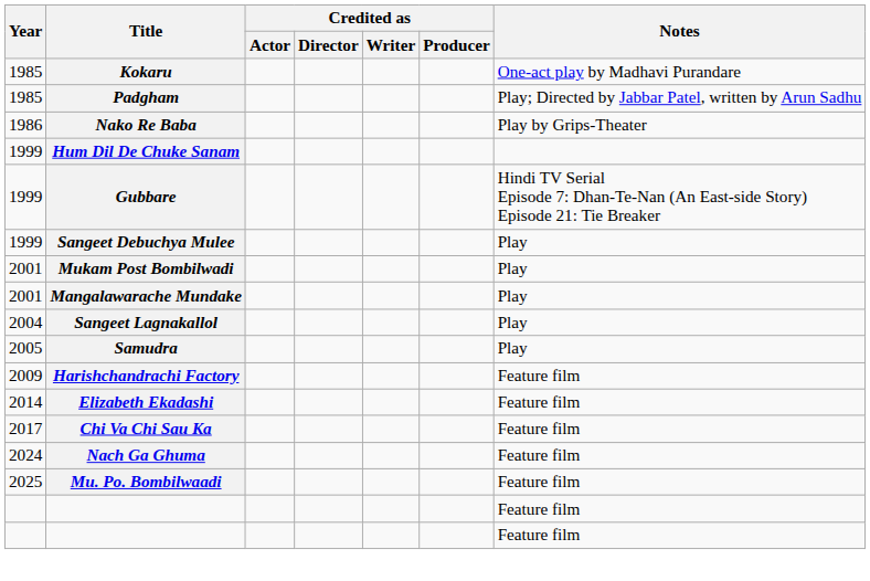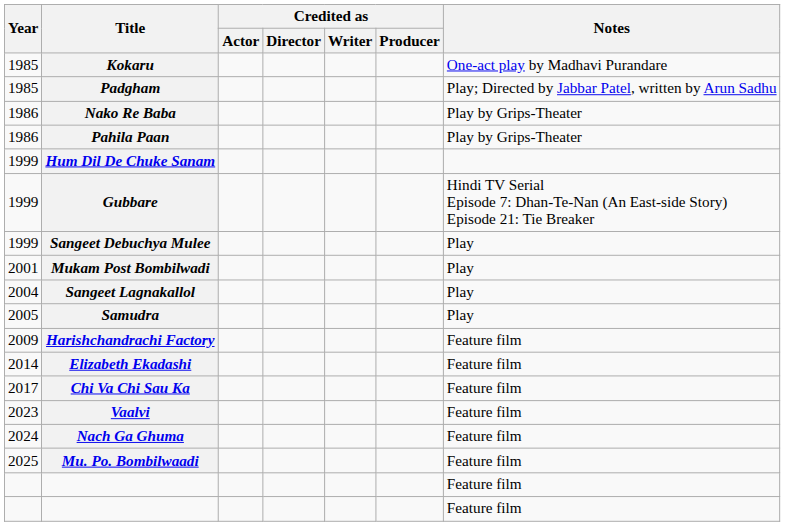 <table class="wikitable plainrowheaders sortable">
 <tr>
 <th scope="col" rowspan="2">Year</th>
 <th scope="col" rowspan="2">Title</th>
 <th scope="col" colspan="4">Credited as</th>
 <th scope="col" rowspan="2" class=unsortable>Notes</th>
 </tr>
 <tr>
 <th scope="col">Actor</th>
 <th scope="col">Director</th>
 <th scope="col">Writer</th>
 <th scope="col">Producer</th>
 </tr>
 <tr>
 <td style="text-align:center;">1985</td>
 <th scope="row"><em>Kokaru</em></th>
 <td></td>
 <td></td>
 <td></td>
 <td></td>
 <td><a href='#'>One-act play</a> by Madhavi Purandare</td>
 </tr>
 <tr>
 <td style="text-align:center;">1985</td>
 <th scope="row"><em>Padgham</em></th>
 <td></td>
 <td></td>
 <td></td>
 <td></td>
 <td>Play; Directed by <a href='#'>Jabbar Patel</a>, written by <a href='#'>Arun Sadhu</a></td>
 </tr>
 <tr>
 <td style="text-align:center;">1986</td>
 <th scope="row"><em>Nako Re Baba</em></th>
 <td></td>
 <td></td>
 <td></td>
 <td></td>
 <td>Play by Grips-Theater</td>
 </tr>
 <tr>
+<td style="text-align:center;">1986</td>
+<th scope="row"><em>Pahila Paan</em></th>
+<td></td>
+<td></td>
+<td></td>
+<td></td>
+<td>Play by Grips-Theater</td>
+</tr>
+<tr>
 <td style="text-align:center;">1999</td>
 <th scope="row"><em><a href='#'>Hum Dil De Chuke Sanam</a></em></th>
 <td></td>
 <td></td>
 <td></td>
 <td></td>
 <td></td>
 </tr>
 <tr>
 <td style="text-align:center;">1999</td>
 <th scope="row"><em>Gubbare</em></th>
 <td></td>
 <td></td>
 <td></td>
 <td></td>
 <td>Hindi TV Serial<br>Episode 7: Dhan-Te-Nan (An East-side Story)<br>Episode 21: Tie Breaker</td>
 </tr>
 <tr>
 <td style="text-align:center;">1999</td>
 <th scope="row"><em>Sangeet Debuchya Mulee</em></th>
 <td></td>
 <td></td>
 <td></td>
 <td></td>
 <td>Play</td>
 </tr>
 <tr>
 <td style="text-align:center;">2001</td>
 <th scope="row"><em>Mukam Post Bombilwadi</em></th>
-<td></td>
-<td></td>
-<td></td>
-<td></td>
-<td>Play</td>
-</tr>
-<tr>
-<td style="text-align:center;">2001</td>
-<th scope="row"><em>Mangalawarache Mundake</em></th>
 <td></td>
 <td></td>
 <td></td>
 <td></td>
 <td>Play</td>
 </tr>
 <tr>
 <td style="text-align:center;">2004</td>
 <th scope="row"><em>Sangeet Lagnakallol</em></th>
 <td></td>
 <td></td>
 <td></td>
 <td></td>
 <td>Play</td>
 </tr>
 <tr>
 <td style="text-align:center;">2005</td>
 <th scope="row"><em>Samudra</em></th>
 <td></td>
 <td></td>
 <td></td>
 <td></td>
 <td>Play</td>
 </tr>
 <tr>
 <td style="text-align:center;">2009</td>
 <th scope="row"><em><a href='#'>Harishchandrachi Factory</a></em></th>
 <td></td>
 <td></td>
 <td></td>
 <td></td>
 <td>Feature film</td>
 </tr>
 <tr>
 <td style="text-align:center;">2014</td>
 <th scope="row"><em><a href='#'>Elizabeth Ekadashi</a></em></th>
 <td></td>
 <td></td>
 <td></td>
 <td></td>
 <td>Feature film</td>
 </tr>
 <tr>
 <td style="text-align:center;">2017</td>
 <th scope="row"><em><a href='#'>Chi Va Chi Sau Ka</a></em></th>
 <td></td>
 <td></td>
 <td></td>
 <td></td>
 <td>Feature film</td>
 </tr>
 <tr>
+<td style="text-align:center;">2023</td>
+<th scope="row"><em><a href='#'>Vaalvi</a></em></th>
+<td></td>
+<td></td>
+<td></td>
+<td></td>
+<td>Feature film</td>
+</tr>
+<tr>
 <td style="text-align:center;">2024</td>
 <th scope="row"><em><a href='#'>Nach Ga Ghuma</a></em></th>
 <td></td>
 <td></td>
 <td></td>
 <td></td>
 <td>Feature film</td>
 </tr>
 <tr>
 <td style="text-align:center;">2025</td>
 <th scope="row"><em><a href='#'>Mu. Po. Bombilwaadi</a></em></th>
 <td></td>
 <td></td>
 <td></td>
 <td></td>
 <td>Feature film</td>
 </tr>
 <tr>
 <td></td>
 <td></td>
 <td></td>
 <td></td>
 <td></td>
 <td></td>
 <td>Feature film</td>
 </tr>
 <tr>
 <td></td>
 <td></td>
 <td></td>
 <td></td>
 <td></td>
 <td></td>
 <td>Feature film</td>
 </tr>
 </table>
